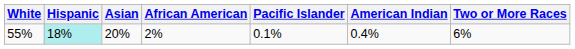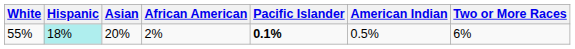 <table class="wikitable">
 <tr>
 <th><a href='#'>White</a></th>
 <th><a href='#'>Hispanic</a></th>
 <th><a href='#'>Asian</a></th>
 <th><a href='#'>African American</a></th>
 <th><a href='#'>Pacific Islander</a></th>
 <th><a href='#'>American Indian</a></th>
 <th><a href='#'>Two or More Races</a></th>
 </tr>
 <tr>
 <td>55%</td>
 <td style="background: paleturquoise;">18%</td>
 <td>20%</td>
 <td>2%</td>
-<td>0.1%</td>
-<td>0.4%</td>
+<td><strong>0.1%</strong></td>
+<td>0.5%</td>
 <td>6%</td>
 </tr>
 </table>
